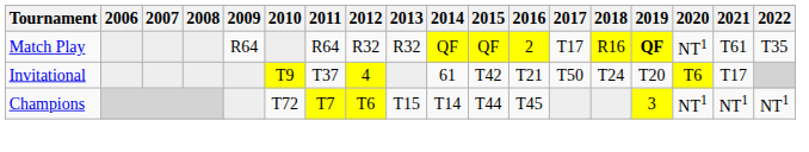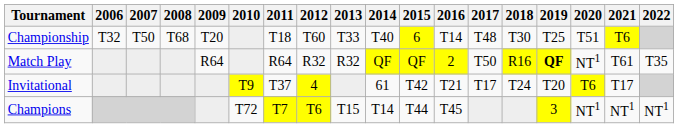 <table class="wikitable" style="text-align:center;">
 <tr>
 <th>Tournament</th>
 <th>2006</th>
 <th>2007</th>
 <th>2008</th>
 <th>2009</th>
 <th>2010</th>
 <th>2011</th>
 <th>2012</th>
 <th>2013</th>
 <th>2014</th>
 <th>2015</th>
 <th>2016</th>
 <th>2017</th>
 <th>2018</th>
 <th>2019</th>
 <th>2020</th>
 <th>2021</th>
 <th>2022</th>
 </tr>
 <tr>
+<td align="left"><a href='#'>Championship</a></td>
+<td>T32</td>
+<td>T50</td>
+<td>T68</td>
+<td>T20</td>
+<td style="background:#eeeeee;"></td>
+<td>T18</td>
+<td>T60</td>
+<td>T33</td>
+<td>T40</td>
+<td style="background:yellow;">6</td>
+<td>T14</td>
+<td>T48</td>
+<td>T30</td>
+<td>T25</td>
+<td>T51</td>
+<td style="background:yellow;">T6</td>
+<td colspan=1 style="background:#D3D3D3;"></td>
+</tr>
+<tr>
 <td align="left"><a href='#'>Match Play</a></td>
 <td style="background:#eeeeee;"></td>
 <td style="background:#eeeeee;"></td>
 <td style="background:#eeeeee;"></td>
 <td>R64</td>
 <td style="background:#eeeeee;"></td>
 <td>R64</td>
 <td>R32</td>
 <td>R32</td>
 <td style="background:yellow;">QF</td>
 <td style="background:yellow;">QF</td>
 <td style="background:yellow;">2</td>
-<td>T17</td>
+<td>T50</td>
 <td style="background:yellow;">R16</td>
 <td style="background:yellow;"><strong>QF</strong></td>
 <td>NT<sup>1</sup></td>
 <td>T61</td>
 <td>T35</td>
 </tr>
 <tr>
 <td align="left"><a href='#'>Invitational</a></td>
 <td style="background:#eeeeee;"></td>
 <td style="background:#eeeeee;"></td>
 <td style="background:#eeeeee;"></td>
 <td style="background:#eeeeee;"></td>
 <td style="background:yellow;">T9</td>
 <td>T37</td>
 <td style="background:yellow;">4</td>
 <td style="background:#eeeeee;"></td>
 <td>61</td>
 <td>T42</td>
 <td>T21</td>
-<td>T50</td>
+<td>T17</td>
 <td>T24</td>
 <td>T20</td>
 <td style="background:yellow;">T6</td>
 <td>T17</td>
 <td colspan=1 style="background:#D3D3D3;"></td>
 </tr>
 <tr>
 <td align="left"><a href='#'>Champions</a></td>
 <td style="background:#D3D3D3;" colspan=3></td>
 <td style="background:#eeeeee;"></td>
 <td>T72</td>
 <td style="background:yellow;">T7</td>
 <td style="background:yellow;">T6</td>
 <td>T15</td>
 <td>T14</td>
 <td>T44</td>
 <td>T45</td>
 <td style="background:#eeeeee;"></td>
 <td style="background:#eeeeee;"></td>
 <td style="background:yellow;">3</td>
 <td>NT<sup>1</sup></td>
 <td>NT<sup>1</sup></td>
 <td>NT<sup>1</sup></td>
 </tr>
 </table>
